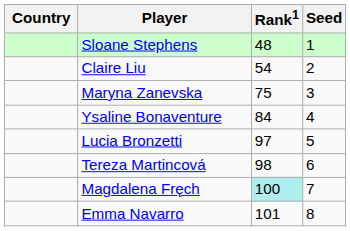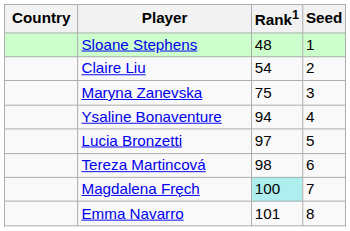 <table class="sortable wikitable">
 <tr>
 <th width="70">Country</th>
 <th width="175">Player</th>
 <th>Rank<sup>1</sup></th>
 <th>Seed</th>
 </tr>
 <tr style="background:#cfc;">
 <td></td>
 <td><a href='#'>Sloane Stephens</a></td>
 <td>48</td>
 <td>1</td>
 </tr>
 <tr>
 <td></td>
 <td><a href='#'>Claire Liu</a></td>
 <td>54</td>
 <td>2</td>
 </tr>
 <tr>
 <td></td>
 <td><a href='#'>Maryna Zanevska</a></td>
 <td>75</td>
 <td>3</td>
 </tr>
 <tr>
 <td></td>
 <td><a href='#'>Ysaline Bonaventure</a></td>
-<td>84</td>
+<td>94</td>
 <td>4</td>
 </tr>
 <tr>
 <td></td>
 <td><a href='#'>Lucia Bronzetti</a></td>
 <td>97</td>
 <td>5</td>
 </tr>
 <tr>
 <td></td>
 <td><a href='#'>Tereza Martincová</a></td>
 <td>98</td>
 <td>6</td>
 </tr>
 <tr>
 <td></td>
 <td><a href='#'>Magdalena Fręch</a></td>
 <td style="background: paleturquoise;">100</td>
 <td>7</td>
 </tr>
 <tr>
 <td></td>
 <td><a href='#'>Emma Navarro</a></td>
 <td>101</td>
 <td>8</td>
 </tr>
 </table>
